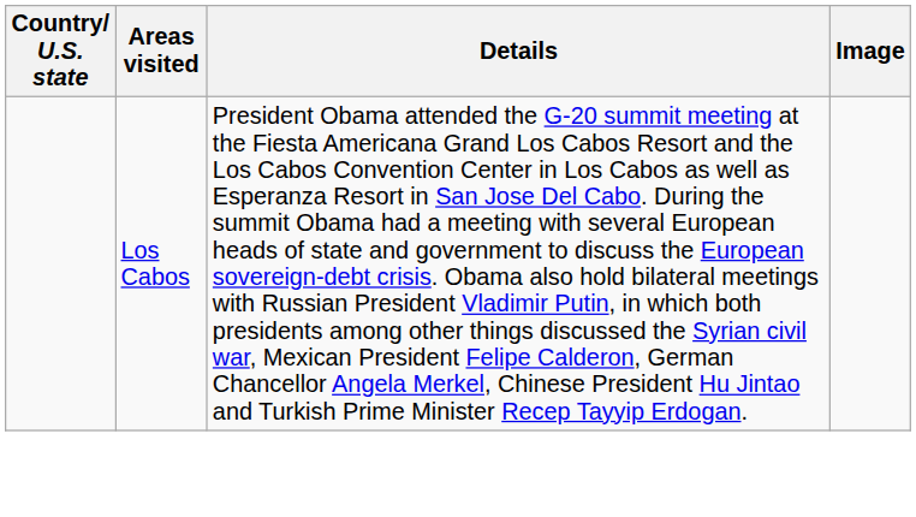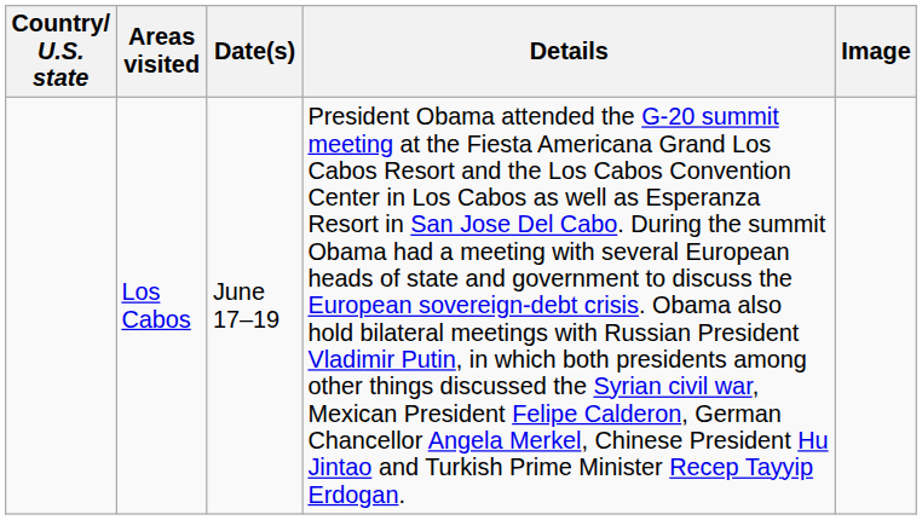 <table class="wikitable">
 <tr>
 <th>Country/<br><em>U.S. state</em></th>
 <th>Areas visited</th>
+<th>Date(s)</th>
 <th>Details</th>
 <th>Image</th>
 </tr>
 <tr>
 <td></td>
 <td><a href='#'>Los Cabos</a></td>
+<td>June 17–19</td>
 <td>President Obama attended the <a href='#'>G-20 summit meeting</a> at the Fiesta Americana Grand Los Cabos Resort and the Los Cabos Convention Center in Los Cabos as well as Esperanza Resort in <a href='#'>San Jose Del Cabo</a>. During the summit Obama had a meeting with several European heads of state and government to discuss the <a href='#'>European sovereign-debt crisis</a>. Obama also hold bilateral meetings with Russian President <a href='#'>Vladimir Putin</a>, in which both presidents among other things discussed the <a href='#'>Syrian civil war</a>, Mexican President <a href='#'>Felipe Calderon</a>, German Chancellor <a href='#'>Angela Merkel</a>, Chinese President <a href='#'>Hu Jintao</a> and Turkish Prime Minister <a href='#'>Recep Tayyip Erdogan</a>.</td>
 <td></td>
 </tr>
 </table>
